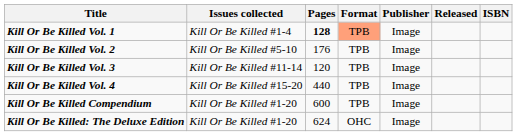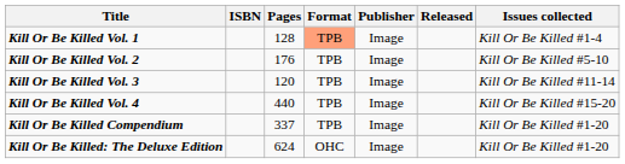 <table class="wikitable sortable">
 <tr>
 <th class="unsortable">Title</th>
-<th class="unsortable">Issues collected</th>
+<th class="unsortable">ISBN</th>
 <th class="unsortable">Pages</th>
 <th>Format</th>
 <th>Publisher</th>
 <th>Released</th>
-<th class="unsortable">ISBN</th>
+<th class="unsortable">Issues collected</th>
 </tr>
 <tr>
 <td><strong><em>Kill Or Be Killed Vol. 1</em></strong></td>
-<td><em>Kill Or Be Killed</em> #1-4</td>
-<td style="text-align: center;"><strong>128</strong></td>
+<td></td>
+<td style="text-align: center;">128</td>
 <td style="background: lightsalmon; text-align: center;">TPB</td>
 <td style="text-align: center;">Image</td>
 <td></td>
-<td></td>
+<td><em>Kill Or Be Killed</em> #1-4</td>
 </tr>
 <tr>
 <td><strong><em>Kill Or Be Killed Vol. 2</em></strong></td>
-<td><em>Kill Or Be Killed</em> #5-10</td>
+<td></td>
 <td style="text-align: center;">176</td>
 <td style="text-align: center;">TPB</td>
 <td style="text-align: center;">Image</td>
 <td></td>
-<td></td>
+<td><em>Kill Or Be Killed</em> #5-10</td>
 </tr>
 <tr>
 <td><strong><em>Kill Or Be Killed Vol. 3</em></strong></td>
-<td><em>Kill Or Be Killed</em> #11-14</td>
+<td></td>
 <td style="text-align: center;">120</td>
 <td style="text-align: center;">TPB</td>
 <td style="text-align: center;">Image</td>
 <td></td>
-<td></td>
+<td><em>Kill Or Be Killed</em> #11-14</td>
 </tr>
 <tr>
 <td><strong><em>Kill Or Be Killed Vol. 4</em></strong></td>
-<td><em>Kill Or Be Killed</em> #15-20</td>
+<td></td>
 <td style="text-align: center;">440</td>
 <td style="text-align: center;">TPB</td>
 <td style="text-align: center;">Image</td>
 <td></td>
-<td></td>
+<td><em>Kill Or Be Killed</em> #15-20</td>
 </tr>
 <tr>
 <td><strong><em>Kill Or Be Killed Compendium</em></strong></td>
-<td><em>Kill Or Be Killed</em> #1-20</td>
-<td style="text-align: center;">600</td>
+<td></td>
+<td style="text-align: center;">337</td>
 <td style="text-align: center;">TPB</td>
 <td style="text-align: center;">Image</td>
 <td></td>
-<td></td>
+<td><em>Kill Or Be Killed</em> #1-20</td>
 </tr>
 <tr>
 <td><strong><em>Kill Or Be Killed: The Deluxe Edition</em></strong></td>
-<td><em>Kill Or Be Killed</em> #1-20</td>
+<td></td>
 <td style="text-align: center;">624</td>
 <td style="text-align: center;">OHC</td>
 <td style="text-align: center;">Image</td>
 <td></td>
-<td></td>
+<td><em>Kill Or Be Killed</em> #1-20</td>
 </tr>
 </table>
